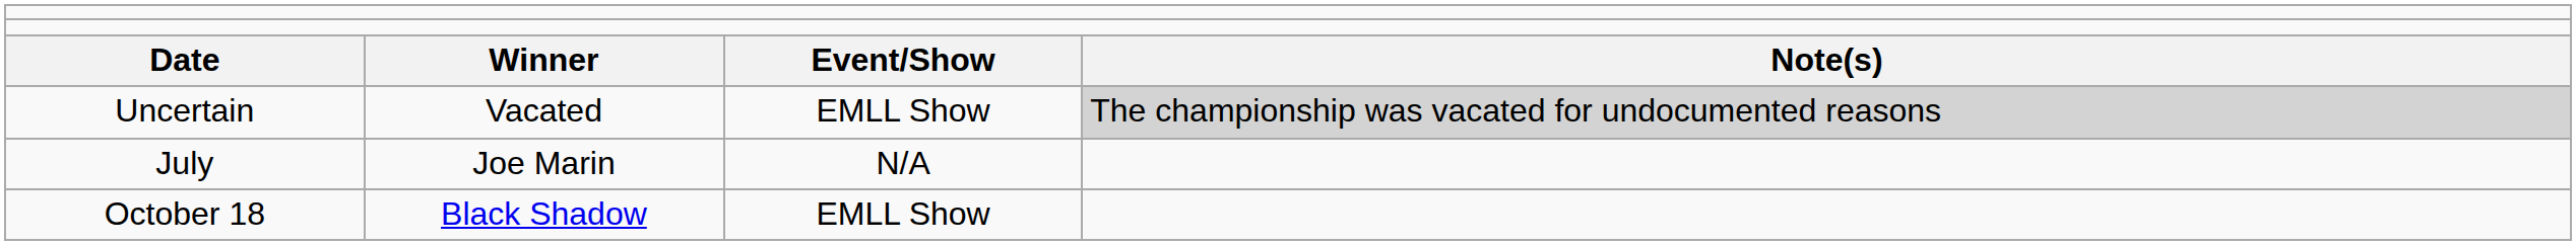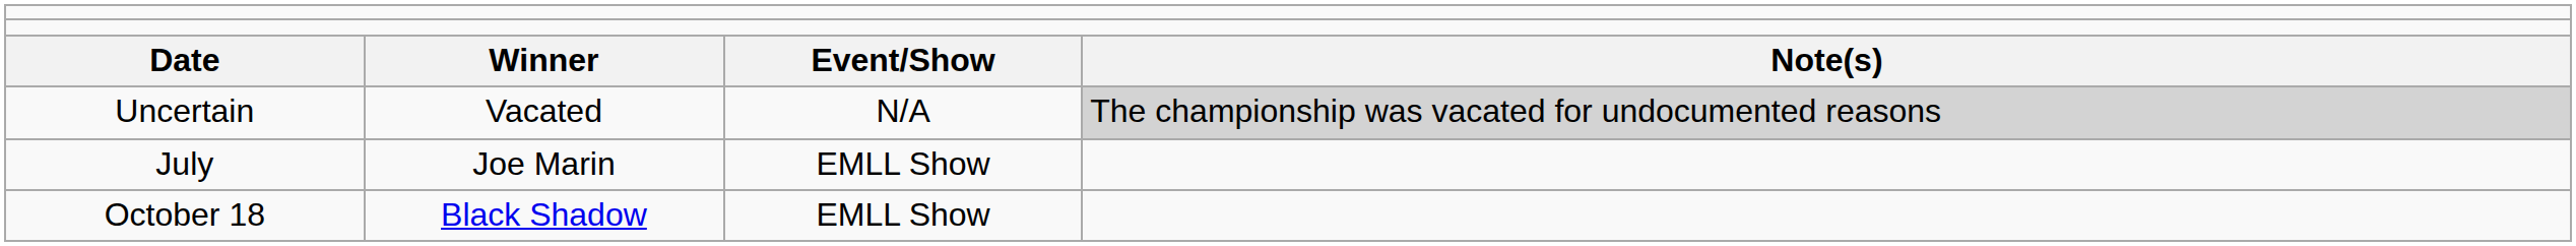 <table class="wikitable" style="text-align:center; width:100%;">
 <tr>
 <td colspan="5"></td>
 </tr>
 <tr>
 <td colspan="5"><strong></strong></td>
 </tr>
 <tr>
 <th width=14%>Date</th>
 <th width=14%>Winner</th>
 <th width=14%>Event/Show</th>
 <th width=58%>Note(s)</th>
 </tr>
 <tr>
 <td>Uncertain</td>
 <td>Vacated</td>
-<td>EMLL Show</td>
+<td>N/A</td>
 <td align=left style="background: lightgrey;">The championship was vacated for undocumented reasons</td>
 </tr>
 <tr>
 <td>July</td>
 <td>Joe Marin</td>
-<td>N/A</td>
+<td>EMLL Show</td>
 <td align=left></td>
 </tr>
 <tr>
 <td>October 18</td>
 <td><a href='#'>Black Shadow</a></td>
 <td>EMLL Show</td>
 <td align=left></td>
 </tr>
 </table>
